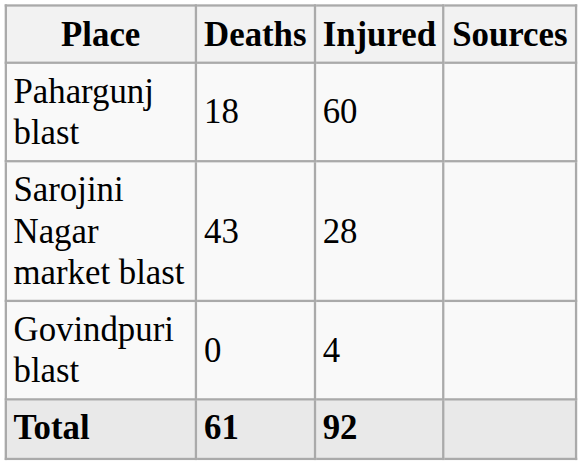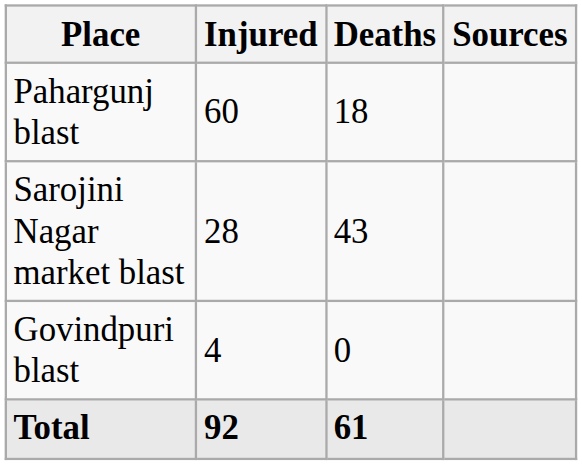 <table class="wikitable" style="width: 250px; font-size: 95%; float: right;">
 <tr>
 <th>Place</th>
+<th>Injured</th>
 <th>Deaths</th>
-<th>Injured</th>
 <th>Sources</th>
 </tr>
 <tr>
 <td>Pahargunj blast</td>
+<td>60</td>
 <td>18</td>
-<td>60</td>
 <td><small></small></td>
 </tr>
 <tr>
 <td>Sarojini Nagar market blast</td>
+<td>28</td>
 <td>43</td>
-<td>28</td>
 <td><small></small></td>
 </tr>
 <tr>
 <td>Govindpuri blast</td>
+<td>4</td>
 <td>0</td>
-<td>4</td>
 <td><small></small></td>
 </tr>
 <tr style="background: #E9E9E9;">
 <td><strong>Total</strong></td>
+<td style="background: #E9E9E9;"><strong>92</strong></td>
 <td><strong>61</strong></td>
-<td style="background: #E9E9E9;"><strong>92</strong></td>
 <td style="background: #E9E9E9;"><small></small></td>
 </tr>
 </table>
